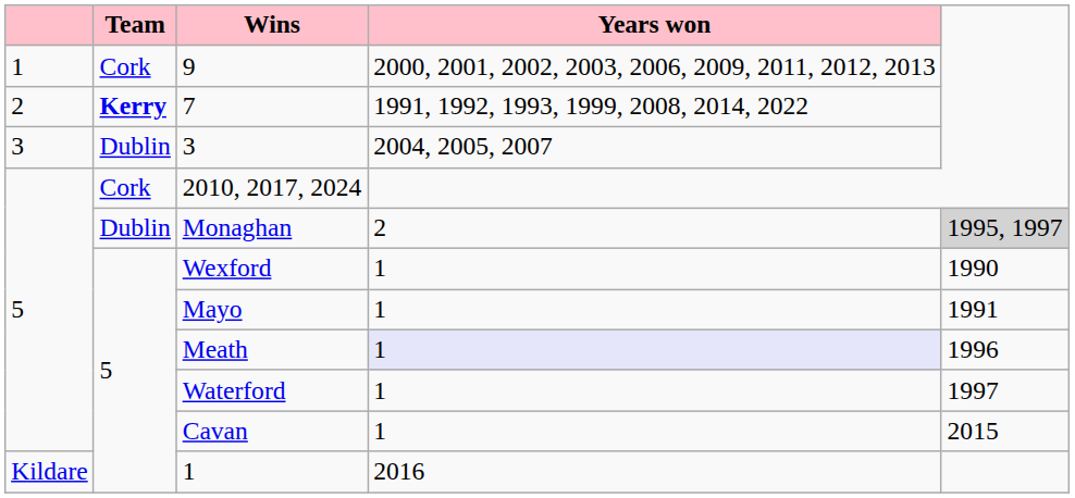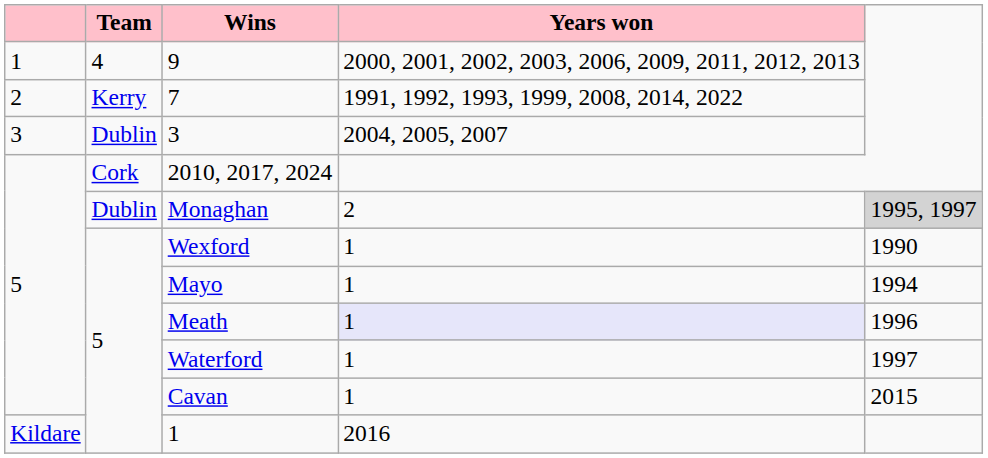 <table class="wikitable">
 <tr>
 <th style="background:pink;"></th>
 <th style="background:pink;"><strong>Team</strong></th>
 <th style="background:pink;"><strong>Wins</strong></th>
 <th style="background:pink;"><strong>Years won</strong></th>
 </tr>
 <tr>
 <td>1</td>
-<td><a href='#'>Cork</a></td>
+<td>4</td>
 <td>9</td>
 <td>2000, 2001, 2002, 2003, 2006, 2009, 2011, 2012, 2013</td>
 </tr>
 <tr>
 <td>2</td>
-<td><strong><a href='#'>Kerry</a></strong></td>
+<td><a href='#'>Kerry</a></td>
 <td>7</td>
 <td>1991, 1992, 1993, 1999, 2008, 2014, 2022</td>
 </tr>
 <tr>
 <td>3</td>
 <td><a href='#'>Dublin</a></td>
 <td>3</td>
 <td>2004, 2005, 2007</td>
 </tr>
 <tr>
 <td rowspan=7>5</td>
 <td><a href='#'>Cork</a></td>
 <td>2010, 2017, 2024</td>
 </tr>
 <tr>
 <td><a href='#'>Dublin</a></td>
 <td><a href='#'>Monaghan</a></td>
 <td>2</td>
 <td style="background: lightgrey;">1995, 1997</td>
 </tr>
 <tr>
 <td rowspan=7>5</td>
 <td><a href='#'>Wexford</a></td>
 <td>1</td>
 <td>1990</td>
 </tr>
 <tr>
 <td><a href='#'>Mayo</a></td>
 <td>1</td>
-<td>1991</td>
+<td>1994</td>
 </tr>
 <tr>
 <td><a href='#'>Meath</a></td>
 <td style="background: lavender;">1</td>
 <td>1996</td>
 </tr>
 <tr>
 <td><a href='#'>Waterford</a></td>
 <td>1</td>
 <td>1997</td>
 </tr>
 <tr>
 <td><a href='#'>Cavan</a></td>
 <td>1</td>
 <td>2015</td>
 </tr>
 <tr>
 <td><a href='#'>Kildare</a></td>
 <td>1</td>
 <td>2016</td>
 </tr>
 </table>
